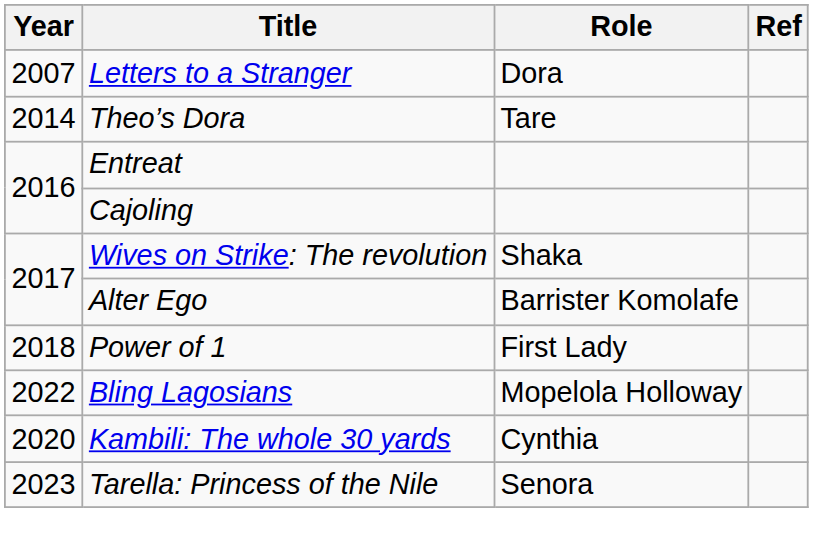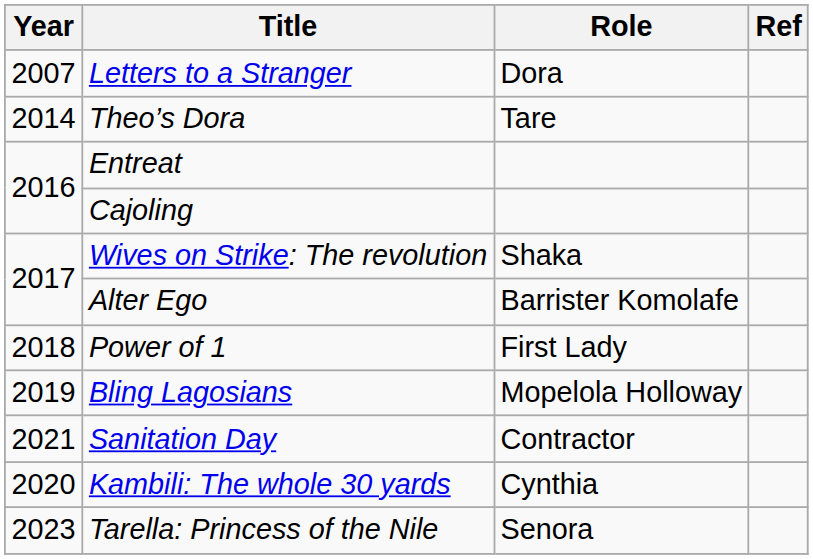 <table class="wikitable">
 <tr>
 <th>Year</th>
 <th>Title</th>
 <th>Role</th>
 <th>Ref</th>
 </tr>
 <tr>
 <td>2007</td>
 <td><em><a href='#'>Letters to a Stranger</a></em></td>
 <td>Dora</td>
 <td></td>
 </tr>
 <tr>
 <td>2014</td>
 <td><em>Theo’s Dora</em></td>
 <td>Tare</td>
 <td></td>
 </tr>
 <tr>
 <td rowspan="2">2016</td>
 <td><em>Entreat</em></td>
 <td></td>
 <td></td>
 </tr>
 <tr>
 <td><em>Cajoling</em></td>
 <td></td>
 <td></td>
 </tr>
 <tr>
 <td rowspan="2">2017</td>
 <td><em><a href='#'>Wives on Strike</a>: The revolution</em></td>
 <td>Shaka</td>
 <td></td>
 </tr>
 <tr>
 <td><em>Alter Ego</em></td>
 <td>Barrister Komolafe</td>
 <td></td>
 </tr>
 <tr>
 <td>2018</td>
 <td><em>Power of 1</em></td>
 <td>First Lady</td>
 <td></td>
 </tr>
 <tr>
-<td>2022</td>
+<td>2019</td>
 <td><em><a href='#'>Bling Lagosians</a></em></td>
 <td>Mopelola Holloway</td>
+<td></td>
+</tr>
+<tr>
+<td>2021</td>
+<td><em><a href='#'>Sanitation Day</a></em></td>
+<td>Contractor</td>
 <td></td>
 </tr>
 <tr>
 <td>2020</td>
 <td><a href='#'><em>Kambili: The whole 30 yards</em></a></td>
 <td>Cynthia</td>
 <td></td>
 </tr>
 <tr>
 <td>2023</td>
 <td><em>Tarella: Princess of the Nile</em></td>
 <td>Senora</td>
 <td></td>
 </tr>
 </table>
